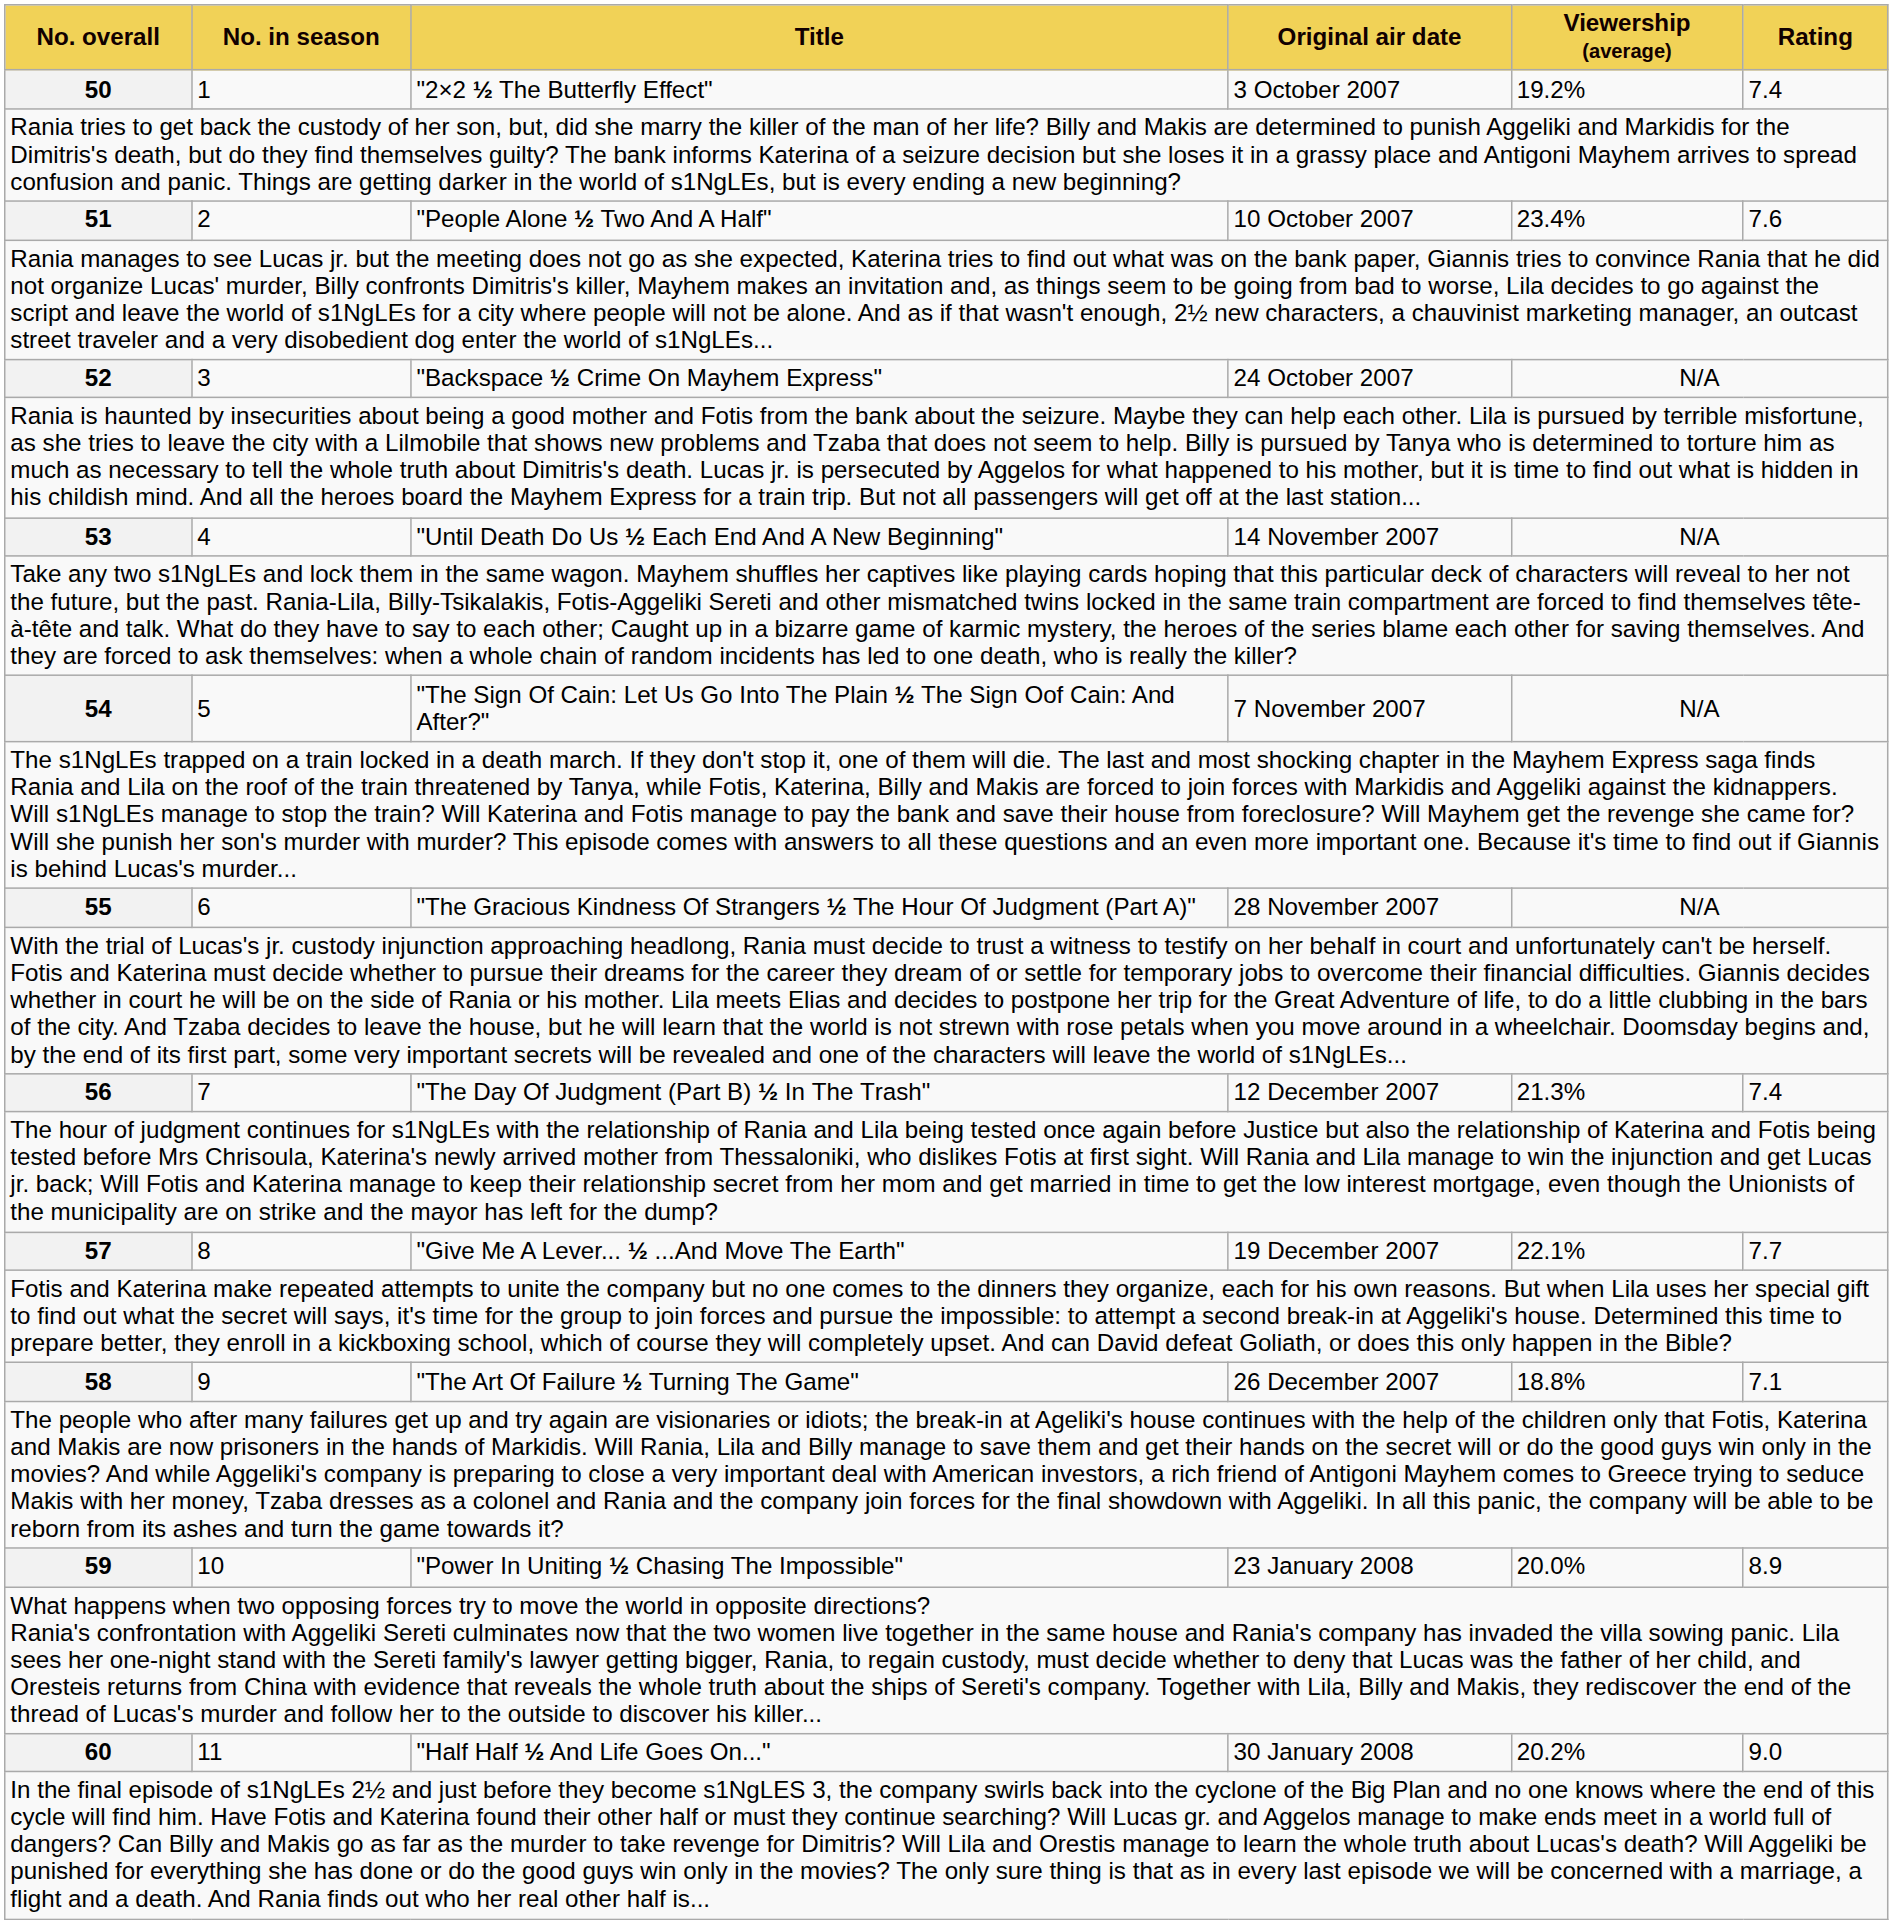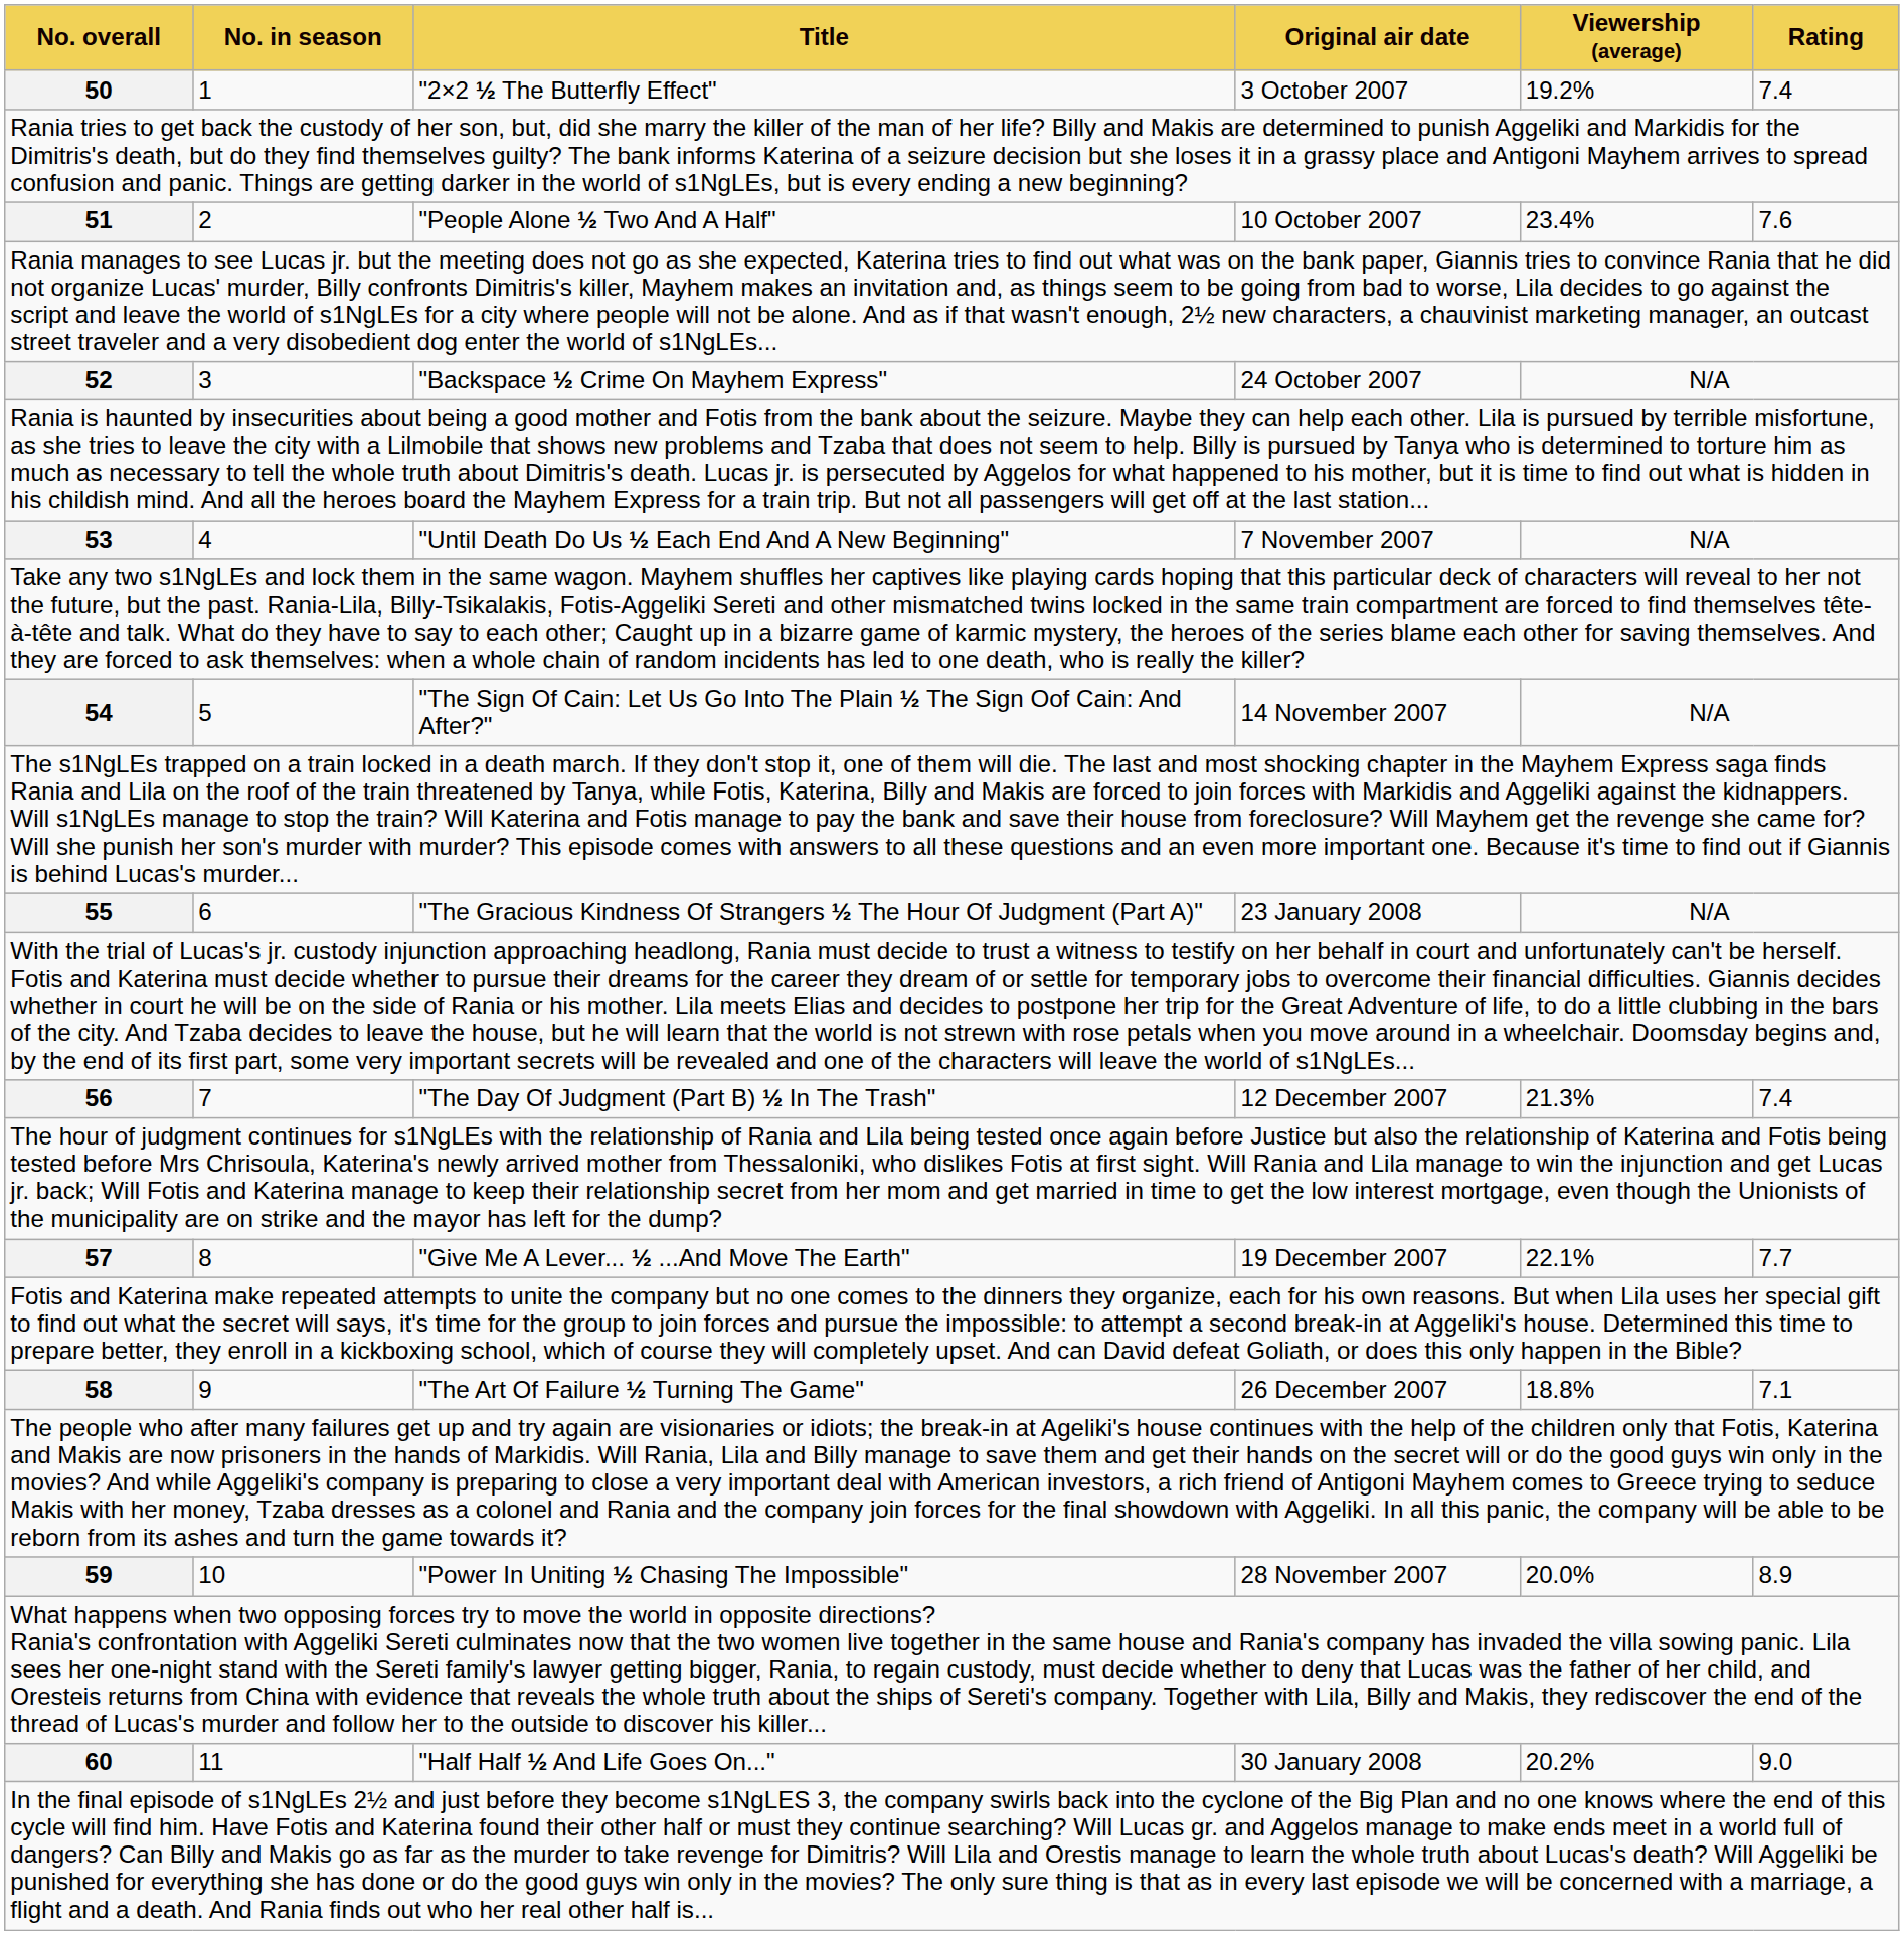 <table class="wikitable">
 <tr>
 <th style="background:#f1d257; color:#100;">No. overall</th>
 <th style="background:#f1d257; color:#100;">No. in season</th>
 <th style="background:#f1d257; color:#100;">Title</th>
 <th style="background:#f1d257; color:#100;">Original air date</th>
 <th style="background:#f1d257; color:#100;">Viewership<br><small>(average)</small></th>
 <th style="background:#f1d257; color:#100;">Rating</th>
 </tr>
 <tr>
 <th>50</th>
 <td>1</td>
 <td>"2×2  <strong>½</strong>  The Butterfly Effect"</td>
 <td>3 October 2007</td>
 <td>19.2%</td>
 <td>7.4</td>
 </tr>
 <tr>
 <td colspan="6">Rania tries to get back the custody of her son, but, did she marry the killer of the man of her life? Billy and Makis are determined to punish Aggeliki and Markidis for the Dimitris's death, but do they find themselves guilty? The bank informs Katerina of a seizure decision but she loses it in a grassy place and Antigoni Mayhem arrives to spread confusion and panic. Things are getting darker in the world of s1NgLEs, but is every ending a new beginning?</td>
 </tr>
 <tr>
 <th>51</th>
 <td>2</td>
 <td>"People Alone  <strong>½</strong>  Two And A Half"</td>
 <td>10 October 2007</td>
 <td>23.4%</td>
 <td>7.6</td>
 </tr>
 <tr>
 <td colspan="6">Rania manages to see Lucas jr. but the meeting does not go as she expected, Katerina tries to find out what was on the bank paper, Giannis tries to convince Rania that he did not organize Lucas' murder, Billy confronts Dimitris's killer, Mayhem makes an invitation and, as things seem to be going from bad to worse, Lila decides to go against the script and leave the world of s1NgLEs for a city where people will not be alone. And as if that wasn't enough, 2½ new characters, a chauvinist marketing manager, an outcast street traveler and a very disobedient dog enter the world of s1NgLEs...</td>
 </tr>
 <tr>
 <th>52</th>
 <td>3</td>
 <td>"Backspace  <strong>½</strong>  Crime On Mayhem Express"</td>
 <td>24 October 2007</td>
 <td colspan="2" style="text-align:center;">N/A</td>
 </tr>
 <tr>
 <td colspan="6">Rania is haunted by insecurities about being a good mother and Fotis from the bank about the seizure. Maybe they can help each other. Lila is pursued by terrible misfortune, as she tries to leave the city with a Lilmobile that shows new problems and Tzaba that does not seem to help. Billy is pursued by Tanya who is determined to torture him as much as necessary to tell the whole truth about Dimitris's death. Lucas jr. is persecuted by Aggelos for what happened to his mother, but it is time to find out what is hidden in his childish mind. And all the heroes board the Mayhem Express for a train trip. But not all passengers will get off at the last station...</td>
 </tr>
 <tr>
 <th>53</th>
 <td>4</td>
 <td>"Until Death Do Us  <strong>½</strong>  Each End And A New Beginning"</td>
-<td>14 November 2007</td>
+<td>7 November 2007</td>
 <td colspan="2" style="text-align:center;">N/A</td>
 </tr>
 <tr>
 <td colspan="6">Take any two s1NgLEs and lock them in the same wagon. Mayhem shuffles her captives like playing cards hoping that this particular deck of characters will reveal to her not the future, but the past. Rania-Lila, Billy-Tsikalakis, Fotis-Aggeliki Sereti and other mismatched twins locked in the same train compartment are forced to find themselves tête-à-tête and talk. What do they have to say to each other; Caught up in a bizarre game of karmic mystery, the heroes of the series blame each other for saving themselves. And they are forced to ask themselves: when a whole chain of random incidents has led to one death, who is really the killer?</td>
 </tr>
 <tr>
 <th>54</th>
 <td>5</td>
 <td>"The Sign Of Cain: Let Us Go Into The Plain  <strong>½</strong>  The Sign Oof Cain: And After?"</td>
-<td>7 November 2007</td>
+<td>14 November 2007</td>
 <td colspan="2" style="text-align:center;">N/A</td>
 </tr>
 <tr>
 <td colspan="6">The s1NgLEs trapped on a train locked in a death march. If they don't stop it, one of them will die. The last and most shocking chapter in the Mayhem Express saga finds Rania and Lila on the roof of the train threatened by Tanya, while Fotis, Katerina, Billy and Makis are forced to join forces with Markidis and Aggeliki against the kidnappers. Will s1NgLEs manage to stop the train? Will Katerina and Fotis manage to pay the bank and save their house from foreclosure? Will Mayhem get the revenge she came for? Will she punish her son's murder with murder? This episode comes with answers to all these questions and an even more important one. Because it's time to find out if Giannis is behind Lucas's murder...</td>
 </tr>
 <tr>
 <th>55</th>
 <td>6</td>
 <td>"The Gracious Kindness Of Strangers  <strong>½</strong>  The Hour Of Judgment (Part A)"</td>
-<td>28 November 2007</td>
+<td>23 January 2008</td>
 <td colspan="2" style="text-align:center;">N/A</td>
 </tr>
 <tr>
 <td colspan="6">With the trial of Lucas's jr. custody injunction approaching headlong, Rania must decide to trust a witness to testify on her behalf in court and unfortunately can't be herself. Fotis and Katerina must decide whether to pursue their dreams for the career they dream of or settle for temporary jobs to overcome their financial difficulties. Giannis decides whether in court he will be on the side of Rania or his mother. Lila meets Elias and decides to postpone her trip for the Great Adventure of life, to do a little clubbing in the bars of the city. And Tzaba decides to leave the house, but he will learn that the world is not strewn with rose petals when you move around in a wheelchair. Doomsday begins and, by the end of its first part, some very important secrets will be revealed and one of the characters will leave the world of s1NgLEs...</td>
 </tr>
 <tr>
 <th>56</th>
 <td>7</td>
 <td>"The Day Of Judgment (Part B)  <strong>½</strong>  Ιn Τhe Τrash"</td>
 <td>12 December 2007</td>
 <td>21.3%</td>
 <td>7.4</td>
 </tr>
 <tr>
 <td colspan="6">The hour of judgment continues for s1NgLEs with the relationship of Rania and Lila being tested once again before Justice but also the relationship of Katerina and Fotis being tested before Mrs Chrisoula, Katerina's newly arrived mother from Thessaloniki, who dislikes Fotis at first sight. Will Rania and Lila manage to win the injunction and get Lucas jr. back; Will Fotis and Katerina manage to keep their relationship secret from her mom and get married in time to get the low interest mortgage, even though the Unionists of the municipality are on strike and the mayor has left for the dump?</td>
 </tr>
 <tr>
 <th>57</th>
 <td>8</td>
 <td>"Give Me A Lever...  <strong>½</strong>  ...And Move The Earth"</td>
 <td>19 December 2007</td>
 <td>22.1%</td>
 <td>7.7</td>
 </tr>
 <tr>
 <td colspan="6">Fotis and Katerina make repeated attempts to unite the company but no one comes to the dinners they organize, each for his own reasons. But when Lila uses her special gift to find out what the secret will says, it's time for the group to join forces and pursue the impossible: to attempt a second break-in at Aggeliki's house. Determined this time to prepare better, they enroll in a kickboxing school, which of course they will completely upset. And can David defeat Goliath, or does this only happen in the Bible?</td>
 </tr>
 <tr>
 <th>58</th>
 <td>9</td>
 <td>"The Art Of Failure  <strong>½</strong>  Turning The Game"</td>
 <td>26 December 2007</td>
 <td>18.8%</td>
 <td>7.1</td>
 </tr>
 <tr>
 <td colspan="6">The people who after many failures get up and try again are visionaries or idiots; the break-in at Ageliki's house continues with the help of the children only that Fotis, Katerina and Makis are now prisoners in the hands of Markidis. Will Rania, Lila and Billy manage to save them and get their hands on the secret will or do the good guys win only in the movies? And while Aggeliki's company is preparing to close a very important deal with American investors, a rich friend of Antigoni Mayhem comes to Greece trying to seduce Makis with her money, Tzaba dresses as a colonel and Rania and the company join forces for the final showdown with Aggeliki. In all this panic, the company will be able to be reborn from its ashes and turn the game towards it?</td>
 </tr>
 <tr>
 <th>59</th>
 <td>10</td>
 <td>"Power In Uniting  <strong>½</strong>  Chasing The Impossible"</td>
-<td>23 January 2008</td>
+<td>28 November 2007</td>
 <td>20.0%</td>
 <td>8.9</td>
 </tr>
 <tr>
 <td colspan="6">What happens when two opposing forces try to move the world in opposite directions?<br>Rania's confrontation with Aggeliki Sereti culminates now that the two women live together in the same house and Rania's company has invaded the villa sowing panic. Lila sees her one-night stand with the Sereti family's lawyer getting bigger, Rania, to regain custody, must decide whether to deny that Lucas was the father of her child, and Oresteis returns from China with evidence that reveals the whole truth about the ships of Sereti's company. Together with Lila, Billy and Makis, they rediscover the end of the thread of Lucas's murder and follow her to the outside to discover his killer...</td>
 </tr>
 <tr>
 <th>60</th>
 <td>11</td>
 <td>"Half Half  <strong>½</strong>  And Life Goes On..."</td>
 <td>30 January 2008</td>
 <td>20.2%</td>
 <td>9.0</td>
 </tr>
 <tr>
 <td colspan="6">In the final episode of s1NgLEs 2½ and just before they become s1NgLES 3, the company swirls back into the cyclone of the Big Plan and no one knows where the end of this cycle will find him. Have Fotis and Katerina found their other half or must they continue searching? Will Lucas gr. and Aggelos manage to make ends meet in a world full of dangers? Can Billy and Makis go as far as the murder to take revenge for Dimitris? Will Lila and Orestis manage to learn the whole truth about Lucas's death? Will Aggeliki be punished for everything she has done or do the good guys win only in the movies? The only sure thing is that as in every last episode we will be concerned with a marriage, a flight and a death. And Rania finds out who her real other half is...</td>
 </tr>
 </table>
